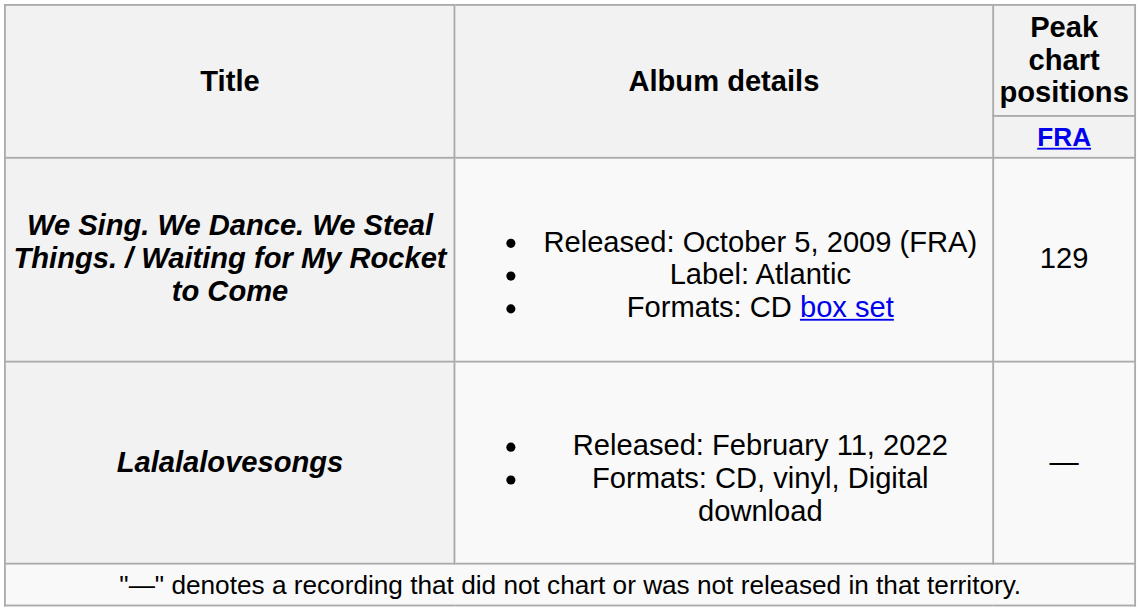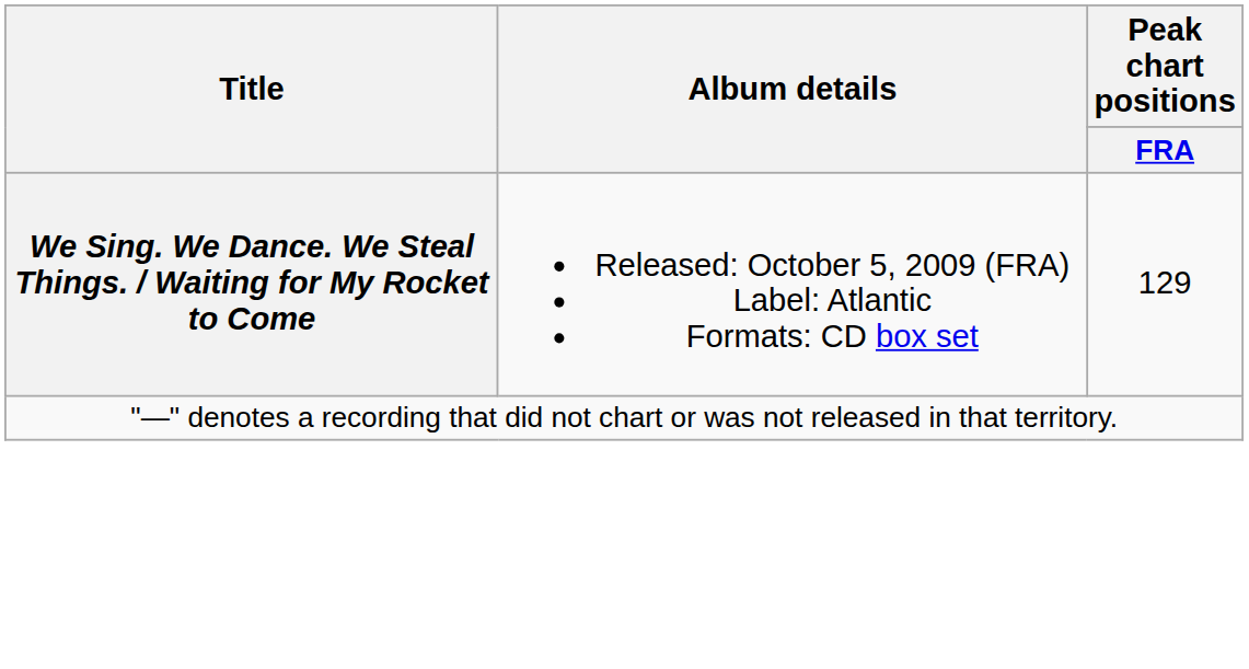 <table class="wikitable plainrowheaders" style="text-align:center;">
 <tr>
 <th scope="col" rowspan="2" style="width:15em;">Title</th>
 <th scope="col" rowspan="2" style="width:18em;">Album details</th>
 <th scope="col">Peak chart positions</th>
 </tr>
 <tr>
 <th scope="col" style="width:3em;font-size:90%;"><a href='#'>FRA</a><br></th>
 </tr>
 <tr>
 <th scope="row"><em>We Sing. We Dance. We Steal Things. / Waiting for My Rocket to Come</em></th>
 <td><br><ul><li>Released: October 5, 2009 <span>(FRA)</span></li><li>Label: Atlantic</li><li>Formats: CD <a href='#'>box set</a></li></ul></td>
 <td>129</td>
 </tr>
 <tr>
-<th scope="row"><em>Lalalalovesongs</em></th>
-<td><br><ul><li>Released: February 11, 2022</li><li>Formats: CD, vinyl, Digital download</li></ul></td>
-<td>—</td>
-</tr>
-<tr>
 <td colspan="3" style="font-size:90%">"—" denotes a recording that did not chart or was not released in that territory.</td>
 </tr>
 </table>
